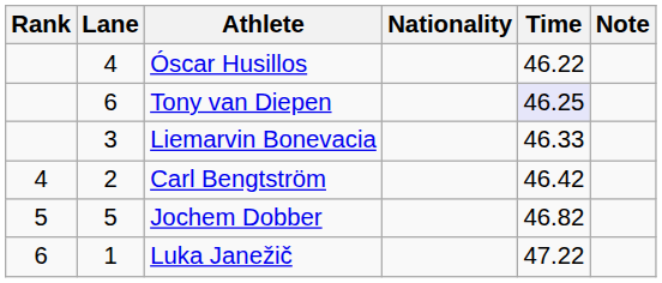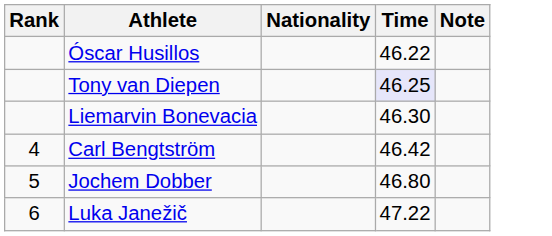 <table class="wikitable sortable" style="text-align:center">
 <tr>
 <th>Rank</th>
-<th>Lane</th>
 <th>Athlete</th>
 <th>Nationality</th>
 <th>Time</th>
 <th>Note</th>
 </tr>
 <tr>
 <td></td>
-<td>4</td>
 <td align=left><a href='#'>Óscar Husillos</a></td>
 <td align=left></td>
 <td>46.22</td>
 <td></td>
 </tr>
 <tr>
 <td></td>
-<td>6</td>
 <td align=left><a href='#'>Tony van Diepen</a></td>
 <td align=left></td>
 <td style="background: lavender;">46.25</td>
 <td></td>
 </tr>
 <tr>
 <td></td>
-<td>3</td>
 <td align=left><a href='#'>Liemarvin Bonevacia</a></td>
 <td align=left></td>
-<td>46.33</td>
+<td>46.30</td>
 <td></td>
 </tr>
 <tr>
 <td>4</td>
-<td>2</td>
 <td align=left><a href='#'>Carl Bengtström</a></td>
 <td align=left></td>
 <td>46.42</td>
 <td></td>
 </tr>
 <tr>
 <td>5</td>
-<td>5</td>
 <td align=left><a href='#'>Jochem Dobber</a></td>
 <td align=left></td>
-<td>46.82</td>
+<td>46.80</td>
 <td></td>
 </tr>
 <tr>
 <td>6</td>
-<td>1</td>
 <td align=left><a href='#'>Luka Janežič</a></td>
 <td align=left></td>
 <td>47.22</td>
 <td></td>
 </tr>
 </table>
